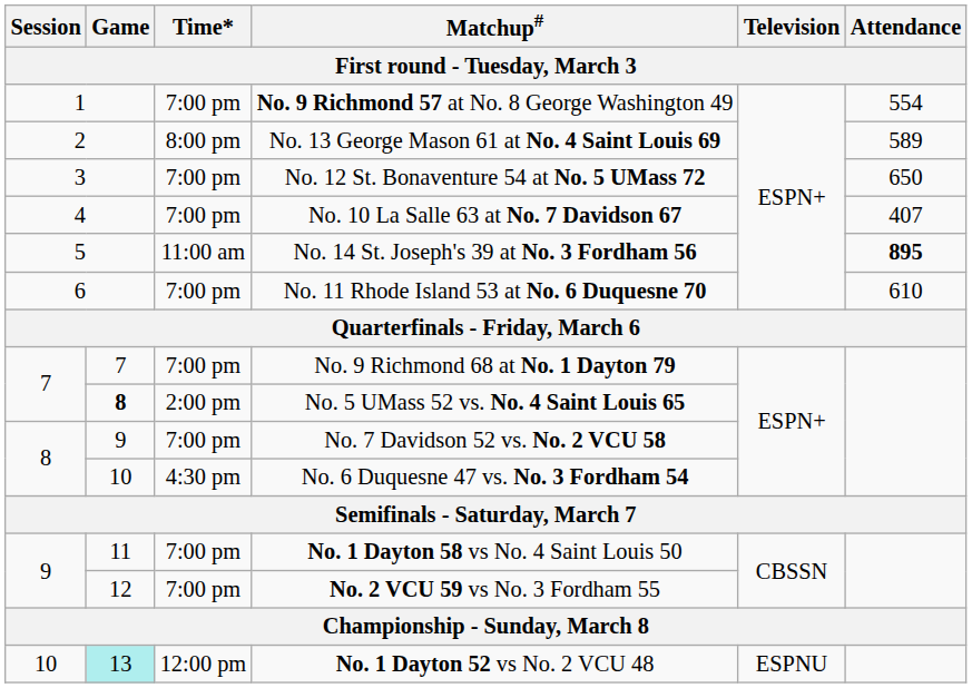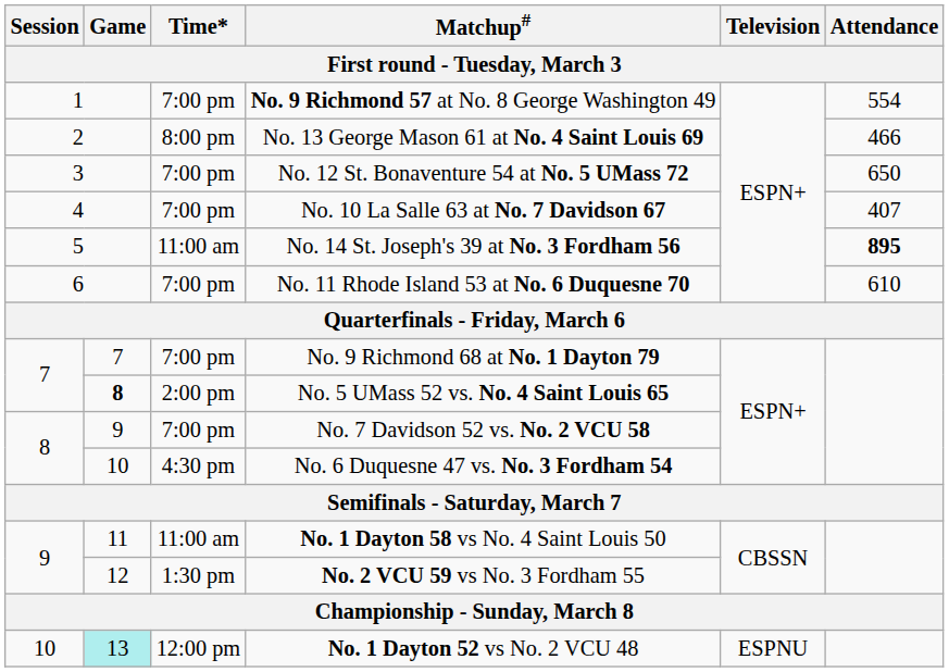 <table class="wikitable" style="font-size: 95%; text-align:center;">
 <tr>
 <th>Session</th>
 <th>Game</th>
 <th>Time*</th>
 <th>Matchup<sup>#</sup></th>
 <th>Television</th>
 <th>Attendance</th>
 </tr>
 <tr>
 <th colspan=6>First round - Tuesday, March 3</th>
 </tr>
 <tr>
 <td colspan=2>1</td>
 <td>7:00 pm</td>
 <td><strong>No. 9 Richmond 57</strong> at No. 8 George Washington 49</td>
 <td rowspan=6>ESPN+</td>
 <td>554</td>
 </tr>
 <tr>
 <td colspan=2>2</td>
 <td>8:00 pm</td>
 <td>No. 13 George Mason 61 at <strong>No. 4 Saint Louis 69</strong></td>
-<td>589</td>
+<td>466</td>
 </tr>
 <tr>
 <td colspan=2>3</td>
 <td>7:00 pm</td>
 <td>No. 12 St. Bonaventure 54 at <strong>No. 5 UMass 72</strong></td>
 <td>650</td>
 </tr>
 <tr>
 <td colspan=2>4</td>
 <td>7:00 pm</td>
 <td>No. 10 La Salle 63 at <strong>No. 7 Davidson 67</strong></td>
 <td>407</td>
 </tr>
 <tr>
 <td colspan=2>5</td>
 <td>11:00 am</td>
 <td>No. 14 St. Joseph's 39 at <strong>No. 3 Fordham 56</strong></td>
 <td><strong>895</strong></td>
 </tr>
 <tr>
 <td colspan=2>6</td>
 <td>7:00 pm</td>
 <td>No. 11 Rhode Island 53 at <strong>No. 6 Duquesne 70</strong></td>
 <td>610</td>
 </tr>
 <tr>
 <th colspan=6>Quarterfinals - Friday, March 6</th>
 </tr>
 <tr>
 <td rowspan=2>7</td>
 <td>7</td>
 <td>7:00 pm</td>
 <td>No. 9 Richmond 68 at <strong>No. 1 Dayton 79</strong></td>
 <td rowspan=4>ESPN+</td>
 <td rowspan=4></td>
 </tr>
 <tr>
 <td><strong>8</strong></td>
 <td>2:00 pm</td>
 <td>No. 5 UMass 52 vs. <strong>No. 4 Saint Louis 65</strong></td>
 </tr>
 <tr>
 <td rowspan=2>8</td>
 <td>9</td>
 <td>7:00 pm</td>
 <td>No. 7 Davidson 52 vs. <strong>No. 2 VCU 58</strong></td>
 </tr>
 <tr>
 <td>10</td>
 <td>4:30 pm</td>
 <td>No. 6 Duquesne 47 vs. <strong>No. 3 Fordham 54</strong></td>
 </tr>
 <tr>
 <th colspan=6>Semifinals - Saturday, March 7</th>
 </tr>
 <tr>
 <td rowspan=2>9</td>
 <td>11</td>
-<td>7:00 pm</td>
+<td>11:00 am</td>
 <td><strong>No. 1 Dayton 58</strong> vs No. 4 Saint Louis 50</td>
 <td rowspan=2>CBSSN</td>
 <td rowspan=2></td>
 </tr>
 <tr>
 <td>12</td>
-<td>7:00 pm</td>
+<td>1:30 pm</td>
 <td><strong>No. 2 VCU 59</strong> vs No. 3 Fordham 55</td>
 </tr>
 <tr>
 <th colspan=6>Championship - Sunday, March 8</th>
 </tr>
 <tr>
 <td>10</td>
 <td style="background: paleturquoise;">13</td>
 <td>12:00 pm</td>
 <td><strong>No. 1 Dayton 52</strong> vs No. 2 VCU 48</td>
 <td>ESPNU</td>
 <td></td>
 </tr>
 </table>
